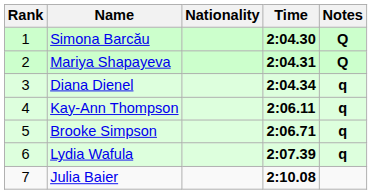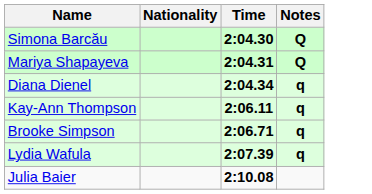 <table class="wikitable sortable" style="text-align:center">
 <tr>
-<th>Rank</th>
 <th>Name</th>
 <th>Nationality</th>
 <th>Time</th>
 <th>Notes</th>
 </tr>
 <tr bgcolor=ccffcc>
-<td>1</td>
 <td align=left><a href='#'>Simona Barcău</a></td>
 <td align=left></td>
 <td><strong>2:04.30</strong></td>
 <td><strong>Q</strong></td>
 </tr>
 <tr bgcolor=ccffcc>
-<td>2</td>
 <td align=left><a href='#'>Mariya Shapayeva</a></td>
 <td align=left></td>
 <td><strong>2:04.31</strong></td>
 <td><strong>Q</strong></td>
 </tr>
 <tr bgcolor=ddffdd>
-<td>3</td>
 <td align=left><a href='#'>Diana Dienel</a></td>
 <td align=left></td>
 <td><strong>2:04.34</strong></td>
 <td><strong>q</strong></td>
 </tr>
 <tr bgcolor=ddffdd>
-<td>4</td>
 <td align=left><a href='#'>Kay-Ann Thompson</a></td>
 <td align=left></td>
 <td><strong>2:06.11</strong></td>
 <td><strong>q</strong></td>
 </tr>
 <tr bgcolor=ddffdd>
-<td>5</td>
 <td align=left><a href='#'>Brooke Simpson</a></td>
 <td align=left></td>
 <td><strong>2:06.71</strong></td>
 <td><strong>q</strong></td>
 </tr>
 <tr bgcolor=ddffdd>
-<td>6</td>
 <td align=left><a href='#'>Lydia Wafula</a></td>
 <td align=left></td>
 <td><strong>2:07.39</strong></td>
 <td><strong>q</strong></td>
 </tr>
 <tr>
-<td>7</td>
 <td align=left><a href='#'>Julia Baier</a></td>
 <td align=left></td>
 <td><strong>2:10.08</strong></td>
 <td></td>
 </tr>
 </table>
